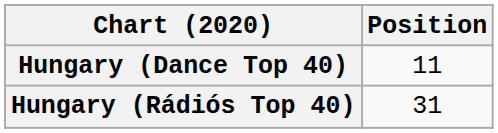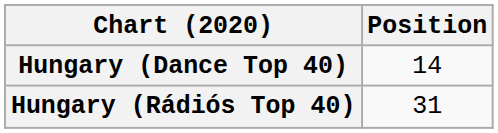 <table class="wikitable sortable plainrowheaders" style="text-align:center">
 <tr>
 <th scope="col">Chart (2020)</th>
 <th scope="col">Position</th>
 </tr>
 <tr>
 <th scope="row">Hungary (Dance Top 40)</th>
-<td>11</td>
+<td>14</td>
 </tr>
 <tr>
 <th scope="row">Hungary (Rádiós Top 40)</th>
 <td>31</td>
 </tr>
 </table>
